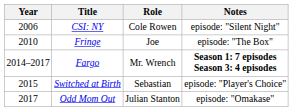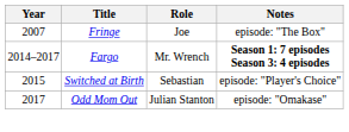 <table class="wikitable" rowspan="5;" style="text-align:center; background:#fff;">
 <tr>
 <th>Year</th>
 <th>Title</th>
 <th>Role</th>
 <th>Notes</th>
 </tr>
 <tr>
-<td>2006</td>
-<td><em><a href='#'>CSI: NY</a></em></td>
-<td>Cole Rowen</td>
-<td>episode: "Silent Night"</td>
-</tr>
-<tr>
-<td>2010</td>
+<td>2007</td>
 <td><em><a href='#'>Fringe</a></em></td>
 <td>Joe</td>
 <td>episode: "The Box"</td>
 </tr>
 <tr>
 <td>2014–2017</td>
 <td><em><a href='#'>Fargo</a></em></td>
 <td>Mr. Wrench</td>
 <td><strong>Season 1: 7 episodes<br> Season 3: 4 episodes</strong></td>
 </tr>
 <tr>
 <td>2015</td>
 <td><em><a href='#'>Switched at Birth</a></em></td>
 <td>Sebastian</td>
 <td>episode: "Player's Choice"</td>
 </tr>
 <tr>
 <td>2017</td>
 <td><em><a href='#'>Odd Mom Out</a></em></td>
 <td>Julian Stanton</td>
 <td>episode: "Omakase"</td>
 </tr>
 </table>
